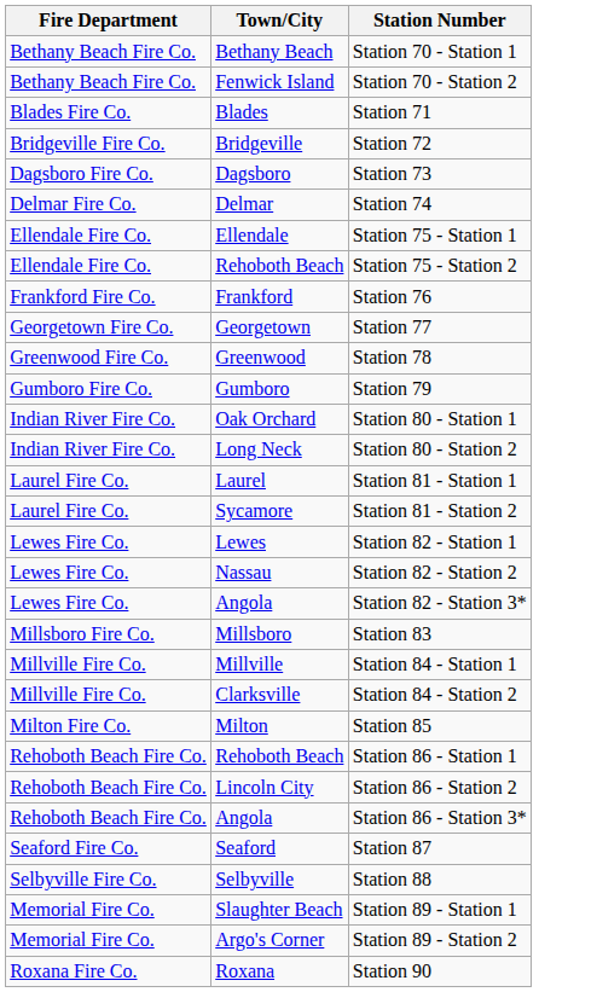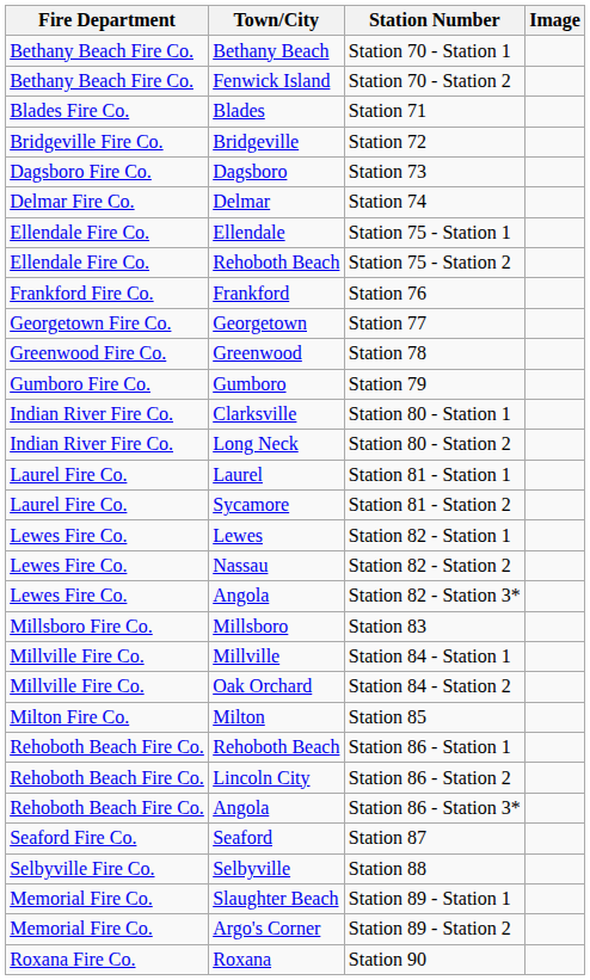 <table class="wikitable">
 <tr>
 <th>Fire Department</th>
 <th>Town/City</th>
 <th>Station Number</th>
+<th>Image</th>
 </tr>
 <tr>
 <td><a href='#'>Bethany Beach Fire Co.</a></td>
 <td><a href='#'>Bethany Beach</a></td>
 <td>Station 70 - Station 1</td>
+<td></td>
 </tr>
 <tr>
 <td><a href='#'>Bethany Beach Fire Co.</a></td>
 <td><a href='#'>Fenwick Island</a></td>
 <td>Station 70 - Station 2</td>
+<td></td>
 </tr>
 <tr>
 <td><a href='#'>Blades Fire Co.</a></td>
 <td><a href='#'>Blades</a></td>
 <td>Station 71</td>
+<td></td>
 </tr>
 <tr>
 <td><a href='#'>Bridgeville Fire Co.</a></td>
 <td><a href='#'>Bridgeville</a></td>
 <td>Station 72</td>
+<td></td>
 </tr>
 <tr>
 <td><a href='#'>Dagsboro Fire Co.</a></td>
 <td><a href='#'>Dagsboro</a></td>
 <td>Station 73</td>
+<td></td>
 </tr>
 <tr>
 <td><a href='#'>Delmar Fire Co.</a></td>
 <td><a href='#'>Delmar</a></td>
 <td>Station 74</td>
+<td></td>
 </tr>
 <tr>
 <td><a href='#'>Ellendale Fire Co.</a></td>
 <td><a href='#'>Ellendale</a></td>
 <td>Station 75 - Station 1</td>
+<td></td>
 </tr>
 <tr>
 <td><a href='#'>Ellendale Fire Co.</a></td>
 <td><a href='#'>Rehoboth Beach</a></td>
 <td>Station 75 - Station 2</td>
+<td></td>
 </tr>
 <tr>
 <td><a href='#'>Frankford Fire Co.</a></td>
 <td><a href='#'>Frankford</a></td>
 <td>Station 76</td>
+<td></td>
 </tr>
 <tr>
 <td><a href='#'>Georgetown Fire Co.</a></td>
 <td><a href='#'>Georgetown</a></td>
 <td>Station 77</td>
+<td></td>
 </tr>
 <tr>
 <td><a href='#'>Greenwood Fire Co.</a></td>
 <td><a href='#'>Greenwood</a></td>
 <td>Station 78</td>
+<td></td>
 </tr>
 <tr>
 <td><a href='#'>Gumboro Fire Co.</a></td>
 <td><a href='#'>Gumboro</a></td>
 <td>Station 79</td>
+<td></td>
 </tr>
 <tr>
 <td><a href='#'>Indian River Fire Co.</a></td>
-<td><a href='#'>Oak Orchard</a></td>
+<td><a href='#'>Clarksville</a></td>
 <td>Station 80 - Station 1</td>
+<td></td>
 </tr>
 <tr>
 <td><a href='#'>Indian River Fire Co.</a></td>
 <td><a href='#'>Long Neck</a></td>
 <td>Station 80 - Station 2</td>
+<td></td>
 </tr>
 <tr>
 <td><a href='#'>Laurel Fire Co.</a></td>
 <td><a href='#'>Laurel</a></td>
 <td>Station 81 - Station 1</td>
+<td></td>
 </tr>
 <tr>
 <td><a href='#'>Laurel Fire Co.</a></td>
 <td><a href='#'>Sycamore</a></td>
 <td>Station 81 - Station 2</td>
+<td></td>
 </tr>
 <tr>
 <td><a href='#'>Lewes Fire Co.</a></td>
 <td><a href='#'>Lewes</a></td>
 <td>Station 82 - Station 1</td>
+<td></td>
 </tr>
 <tr>
 <td><a href='#'>Lewes Fire Co.</a></td>
 <td><a href='#'>Nassau</a></td>
 <td>Station 82 - Station 2</td>
+<td></td>
 </tr>
 <tr>
 <td><a href='#'>Lewes Fire Co.</a></td>
 <td><a href='#'>Angola</a></td>
 <td>Station 82 - Station 3*</td>
+<td></td>
 </tr>
 <tr>
 <td><a href='#'>Millsboro Fire Co.</a></td>
 <td><a href='#'>Millsboro</a></td>
 <td>Station 83</td>
+<td></td>
 </tr>
 <tr>
 <td><a href='#'>Millville Fire Co.</a></td>
 <td><a href='#'>Millville</a></td>
 <td>Station 84 - Station 1</td>
+<td></td>
 </tr>
 <tr>
 <td><a href='#'>Millville Fire Co.</a></td>
-<td><a href='#'>Clarksville</a></td>
+<td><a href='#'>Oak Orchard</a></td>
 <td>Station 84 - Station 2</td>
+<td></td>
 </tr>
 <tr>
 <td><a href='#'>Milton Fire Co.</a></td>
 <td><a href='#'>Milton</a></td>
 <td>Station 85</td>
+<td></td>
 </tr>
 <tr>
 <td><a href='#'>Rehoboth Beach Fire Co.</a></td>
 <td><a href='#'>Rehoboth Beach</a></td>
 <td>Station 86 - Station 1</td>
+<td></td>
 </tr>
 <tr>
 <td><a href='#'>Rehoboth Beach Fire Co.</a></td>
 <td><a href='#'>Lincoln City</a></td>
 <td>Station 86 - Station 2</td>
+<td></td>
 </tr>
 <tr>
 <td><a href='#'>Rehoboth Beach Fire Co.</a></td>
 <td><a href='#'>Angola</a></td>
 <td>Station 86 - Station 3*</td>
+<td></td>
 </tr>
 <tr>
 <td><a href='#'>Seaford Fire Co.</a></td>
 <td><a href='#'>Seaford</a></td>
 <td>Station 87</td>
+<td></td>
 </tr>
 <tr>
 <td><a href='#'>Selbyville Fire Co.</a></td>
 <td><a href='#'>Selbyville</a></td>
 <td>Station 88</td>
+<td></td>
 </tr>
 <tr>
 <td><a href='#'>Memorial Fire Co.</a></td>
 <td><a href='#'>Slaughter Beach</a></td>
 <td>Station 89 - Station 1</td>
+<td></td>
 </tr>
 <tr>
 <td><a href='#'>Memorial Fire Co.</a></td>
 <td><a href='#'>Argo's Corner</a></td>
 <td>Station 89 - Station 2</td>
+<td></td>
 </tr>
 <tr>
 <td><a href='#'>Roxana Fire Co.</a></td>
 <td><a href='#'>Roxana</a></td>
 <td>Station 90</td>
+<td></td>
 </tr>
 </table>
